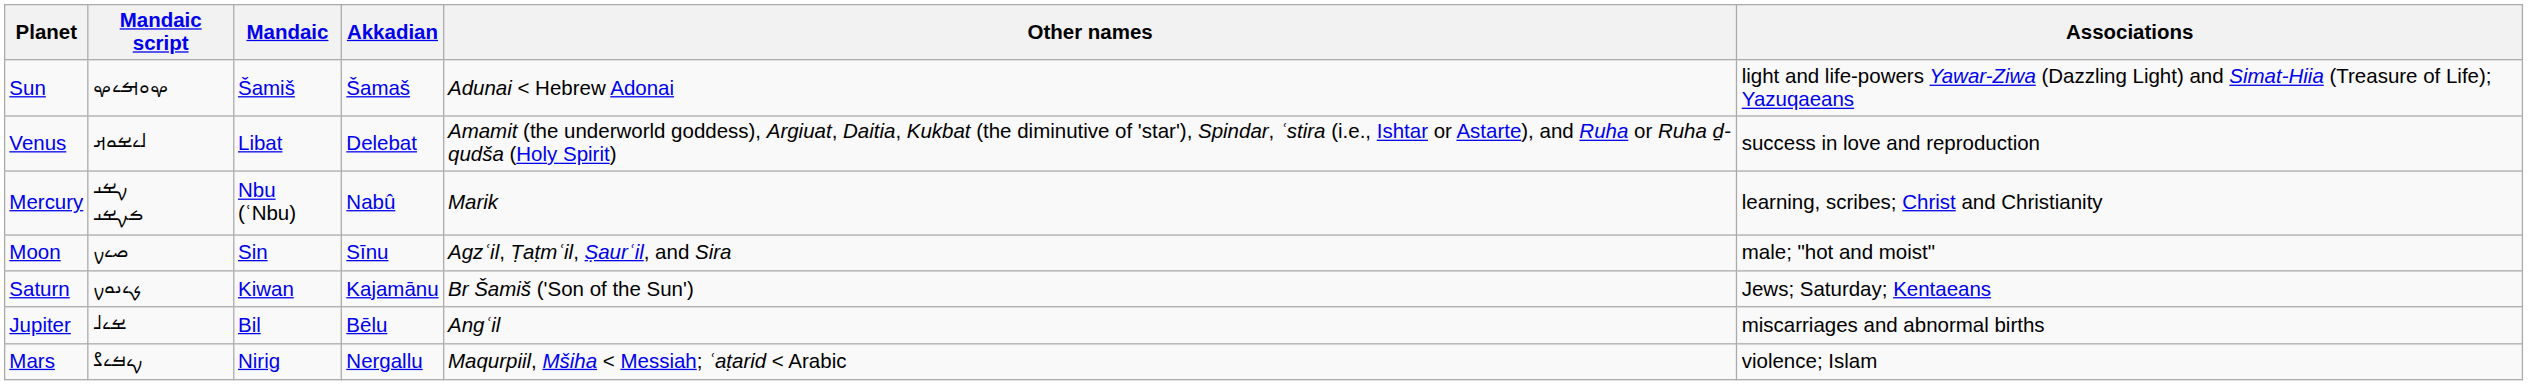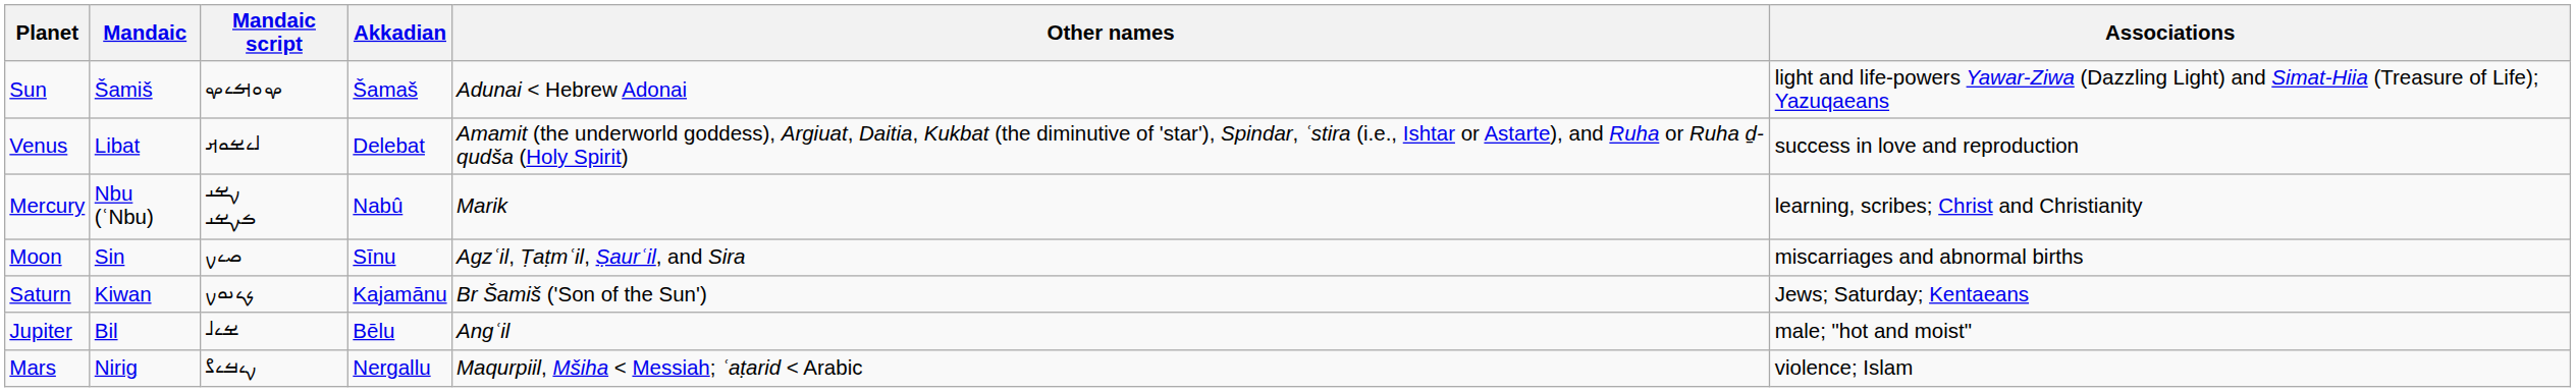 <table class="wikitable">
 <tr>
 <th>Planet</th>
+<th><a href='#'>Mandaic</a></th>
 <th><a href='#'>Mandaic script</a></th>
-<th><a href='#'>Mandaic</a></th>
 <th><a href='#'>Akkadian</a></th>
 <th>Other names</th>
 <th>Associations</th>
 </tr>
 <tr>
 <td><a href='#'>Sun</a></td>
+<td><a href='#'>Šamiš</a></td>
 <td>ࡔࡀࡌࡉࡔ</td>
-<td><a href='#'>Šamiš</a></td>
 <td><a href='#'>Šamaš</a></td>
 <td><em>Adunai</em> < Hebrew <a href='#'>Adonai</a></td>
 <td>light and life-powers <em><a href='#'>Yawar-Ziwa</a></em> (Dazzling Light) and <em><a href='#'>Simat-Hiia</a></em> (Treasure of Life); <a href='#'>Yazuqaeans</a></td>
 </tr>
 <tr>
 <td><a href='#'>Venus</a></td>
+<td><a href='#'>Libat</a></td>
 <td>ࡋࡉࡁࡀࡕ</td>
-<td><a href='#'>Libat</a></td>
 <td><a href='#'>Delebat</a></td>
 <td><em>Amamit</em> (the underworld goddess), <em>Argiuat</em>, <em>Daitia</em>, <em>Kukbat</em> (the diminutive of 'star'), <em>Spindar</em>, <em>ʿstira</em> (i.e., <a href='#'>Ishtar</a> or <a href='#'>Astarte</a>), and <em><a href='#'>Ruha</a></em> or <em>Ruha ḏ-qudša</em> (<a href='#'>Holy Spirit</a>)</td>
 <td>success in love and reproduction</td>
 </tr>
 <tr>
 <td><a href='#'>Mercury</a></td>
+<td><a href='#'>Nbu</a> (ʿNbu)</td>
 <td>ࡍࡁࡅ<br>ࡏࡍࡁࡅ</td>
-<td><a href='#'>Nbu</a> (ʿNbu)</td>
 <td><a href='#'>Nabû</a></td>
 <td><em>Marik</em></td>
 <td>learning, scribes; <a href='#'>Christ</a> and Christianity</td>
 </tr>
 <tr>
 <td><a href='#'>Moon</a></td>
+<td><a href='#'>Sin</a></td>
 <td>ࡎࡉࡍ</td>
-<td><a href='#'>Sin</a></td>
 <td><a href='#'>Sīnu</a></td>
 <td><em>Agzʿil</em>, <em>Ṭaṭmʿil</em>, <em><a href='#'>Ṣaurʿil</a></em>, and <em>Sira</em></td>
-<td>male; "hot and moist"</td>
+<td>miscarriages and abnormal births</td>
 </tr>
 <tr>
 <td><a href='#'>Saturn</a></td>
+<td><a href='#'>Kiwan</a></td>
 <td>ࡊࡉࡅࡀࡍ</td>
-<td><a href='#'>Kiwan</a></td>
 <td><a href='#'>Kajamānu</a></td>
 <td><em>Br Šamiš</em> ('Son of the Sun')</td>
 <td>Jews; Saturday; <a href='#'>Kentaeans</a></td>
 </tr>
 <tr>
 <td><a href='#'>Jupiter</a></td>
+<td><a href='#'>Bil</a></td>
 <td>ࡁࡉࡋ</td>
-<td><a href='#'>Bil</a></td>
 <td><a href='#'>Bēlu</a></td>
 <td><em>Angʿil</em></td>
-<td>miscarriages and abnormal births</td>
+<td>male; "hot and moist"</td>
 </tr>
 <tr>
 <td><a href='#'>Mars</a></td>
+<td><a href='#'>Nirig</a></td>
 <td>ࡍࡉࡓࡉࡂ</td>
-<td><a href='#'>Nirig</a></td>
 <td><a href='#'>Nergallu</a></td>
 <td><em>Maqurpiil</em>, <em><a href='#'>Mšiha</a></em> < <a href='#'>Messiah</a>; <em>ʿaṭarid</em> < Arabic</td>
 <td>violence; Islam</td>
 </tr>
 </table>
